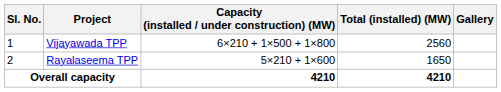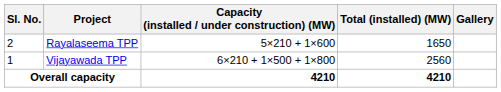 <table class="wikitable sortable" style="background:#fff;">
 <tr style="text-align:left;">
 <th>Sl. No.</th>
 <th>Project</th>
 <th>Capacity <br>(installed / under construction) (MW)</th>
 <th>Total (installed) (MW)</th>
 <th>Gallery</th>
-</tr>
-<tr>
-<td>1</td>
-<td><a href='#'>Vijayawada TPP</a></td>
-<td style="text-align:right;">6×210 + 1×500 + 1×800</td>
-<td style="text-align:right;">2560</td>
-<td></td>
 </tr>
 <tr style="text-align:left;">
 <td>2</td>
 <td><a href='#'>Rayalaseema TPP</a></td>
 <td style="text-align:right;">5×210 + 1×600</td>
 <td style="text-align:right;">1650</td>
 <td></td>
 </tr>
 <tr>
+<td>1</td>
+<td><a href='#'>Vijayawada TPP</a></td>
+<td style="text-align:right;">6×210 + 1×500 + 1×800</td>
+<td style="text-align:right;">2560</td>
+<td></td>
+</tr>
+<tr>
 <td colspan="2" style="text-align:center;"><strong>Overall capacity </strong></td>
 <td style="text-align:right;"><strong>4210</strong></td>
 <td style="text-align:right;"><strong>4210</strong></td>
 </tr>
 </table>
